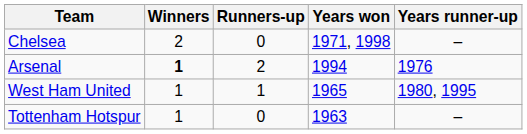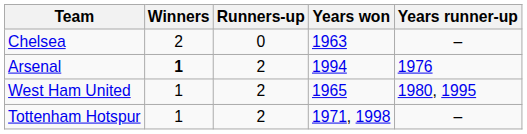 <table class="wikitable sortable">
 <tr>
 <th>Team</th>
 <th>Winners</th>
 <th>Runners-up</th>
 <th class="unsortable">Years won</th>
 <th class="unsortable">Years runner-up</th>
 </tr>
 <tr>
 <td><a href='#'>Chelsea</a></td>
 <td align=center>2</td>
 <td align=center>0</td>
-<td><a href='#'>1971</a>, <a href='#'>1998</a></td>
+<td><a href='#'>1963</a></td>
 <td align=center>–</td>
 </tr>
 <tr>
 <td><a href='#'>Arsenal</a></td>
 <td align=center><strong>1</strong></td>
 <td align=center>2</td>
 <td><a href='#'>1994</a></td>
 <td><a href='#'>1976</a></td>
 </tr>
 <tr>
 <td><a href='#'>West Ham United</a></td>
 <td align=center>1</td>
-<td align=center>1</td>
+<td align=center>2</td>
 <td><a href='#'>1965</a></td>
 <td><a href='#'>1980</a>, <a href='#'>1995</a></td>
 </tr>
 <tr>
 <td><a href='#'>Tottenham Hotspur</a></td>
 <td align=center>1</td>
-<td align=center>0</td>
-<td><a href='#'>1963</a></td>
+<td align=center>2</td>
+<td><a href='#'>1971</a>, <a href='#'>1998</a></td>
 <td align=center>–</td>
 </tr>
 </table>
